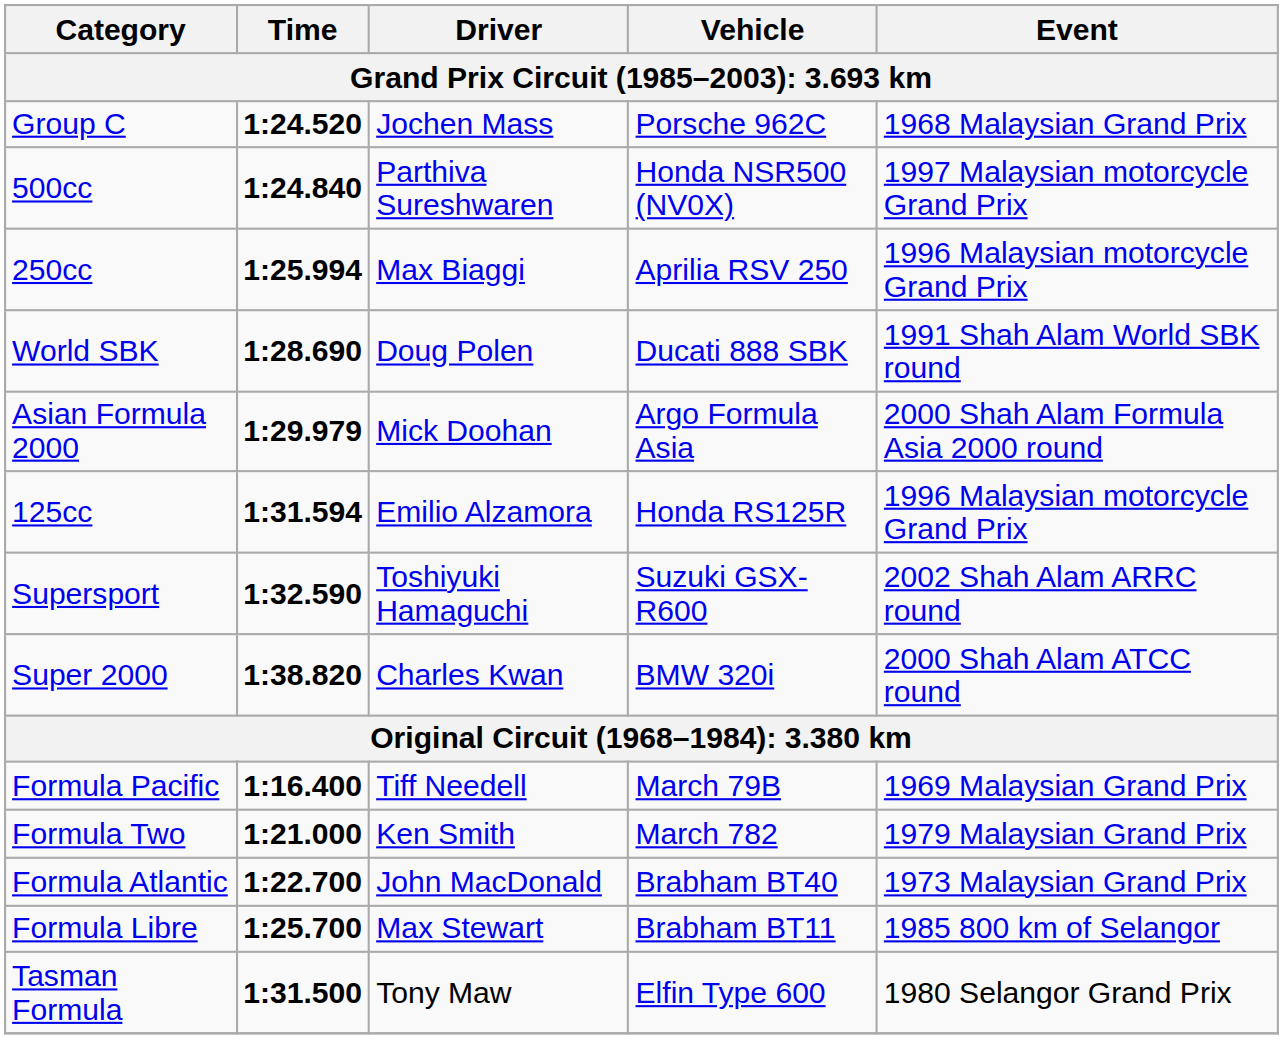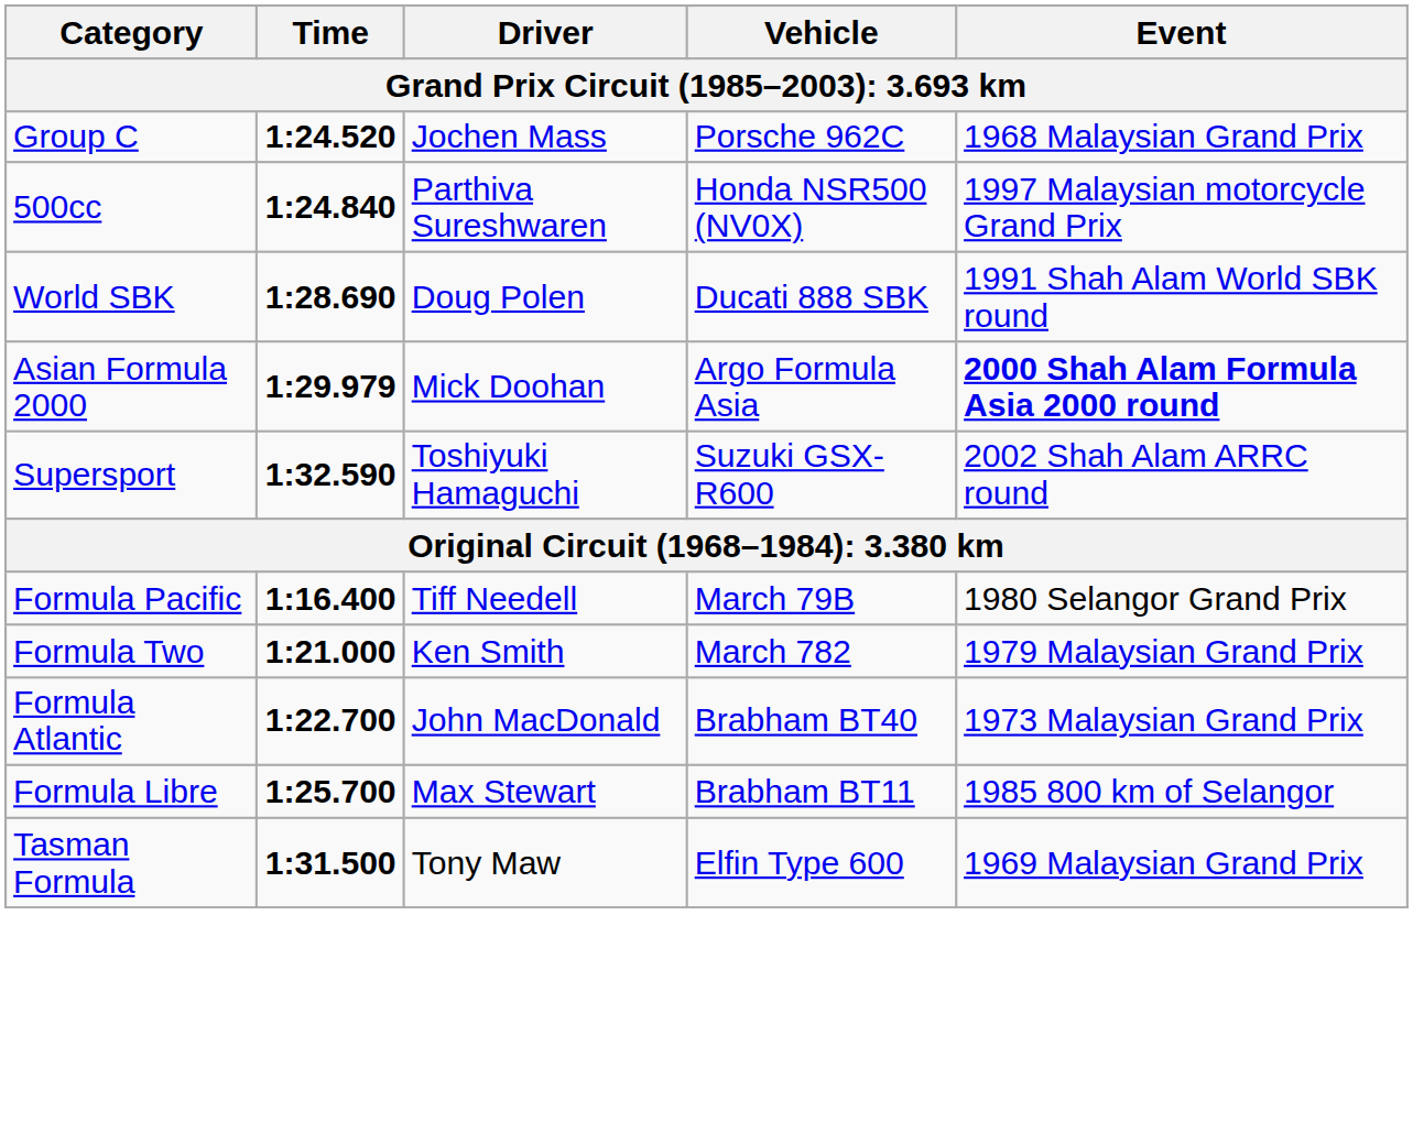 <table class=wikitable style="font-size:90%",>
 <tr>
 <th>Category</th>
 <th>Time</th>
 <th>Driver</th>
 <th>Vehicle</th>
 <th>Event</th>
 </tr>
 <tr>
 <th colspan=5>Grand Prix Circuit (1985–2003): 3.693 km</th>
 </tr>
 <tr>
 <td><a href='#'>Group C</a></td>
 <td><strong>1:24.520</strong></td>
 <td><a href='#'>Jochen Mass</a></td>
 <td><a href='#'>Porsche 962C</a></td>
 <td><a href='#'>1968 Malaysian Grand Prix</a></td>
 </tr>
 <tr>
 <td><a href='#'>500cc</a></td>
 <td><strong>1:24.840</strong></td>
 <td><a href='#'>Parthiva Sureshwaren</a></td>
 <td><a href='#'>Honda NSR500 (NV0X)</a></td>
 <td><a href='#'>1997 Malaysian motorcycle Grand Prix</a></td>
 </tr>
 <tr>
-<td><a href='#'>250cc</a></td>
-<td><strong>1:25.994</strong></td>
-<td><a href='#'>Max Biaggi</a></td>
-<td><a href='#'>Aprilia RSV 250</a></td>
-<td><a href='#'>1996 Malaysian motorcycle Grand Prix</a></td>
-</tr>
-<tr>
 <td><a href='#'>World SBK</a></td>
 <td><strong>1:28.690</strong></td>
 <td><a href='#'>Doug Polen</a></td>
 <td><a href='#'>Ducati 888 SBK</a></td>
 <td><a href='#'>1991 Shah Alam World SBK round</a></td>
 </tr>
 <tr>
 <td><a href='#'>Asian Formula 2000</a></td>
 <td><strong>1:29.979</strong></td>
 <td><a href='#'>Mick Doohan</a></td>
 <td><a href='#'>Argo Formula Asia</a></td>
-<td><a href='#'>2000 Shah Alam Formula Asia 2000 round</a></td>
-</tr>
-<tr>
-<td><a href='#'>125cc</a></td>
-<td><strong>1:31.594</strong></td>
-<td><a href='#'>Emilio Alzamora</a></td>
-<td><a href='#'>Honda RS125R</a></td>
-<td><a href='#'>1996 Malaysian motorcycle Grand Prix</a></td>
+<td><strong><a href='#'>2000 Shah Alam Formula Asia 2000 round</a></strong></td>
 </tr>
 <tr>
 <td><a href='#'>Supersport</a></td>
 <td><strong>1:32.590</strong></td>
 <td><a href='#'>Toshiyuki Hamaguchi</a></td>
 <td><a href='#'>Suzuki GSX-R600</a></td>
 <td><a href='#'>2002 Shah Alam ARRC round</a></td>
 </tr>
 <tr>
-<td><a href='#'>Super 2000</a></td>
-<td><strong>1:38.820</strong></td>
-<td><a href='#'>Charles Kwan</a></td>
-<td><a href='#'>BMW 320i</a></td>
-<td><a href='#'>2000 Shah Alam ATCC round</a></td>
-</tr>
-<tr>
 <th colspan=5>Original Circuit (1968–1984): 3.380 km</th>
 </tr>
 <tr>
 <td><a href='#'>Formula Pacific</a></td>
 <td><strong>1:16.400</strong></td>
 <td><a href='#'>Tiff Needell</a></td>
 <td><a href='#'>March 79B</a></td>
-<td><a href='#'>1969 Malaysian Grand Prix</a></td>
+<td>1980 Selangor Grand Prix</td>
 </tr>
 <tr>
 <td><a href='#'>Formula Two</a></td>
 <td><strong>1:21.000</strong></td>
 <td><a href='#'>Ken Smith</a></td>
 <td><a href='#'>March 782</a></td>
 <td><a href='#'>1979 Malaysian Grand Prix</a></td>
 </tr>
 <tr>
 <td><a href='#'>Formula Atlantic</a></td>
 <td><strong>1:22.700</strong></td>
 <td><a href='#'>John MacDonald</a></td>
 <td><a href='#'>Brabham BT40</a></td>
 <td><a href='#'>1973 Malaysian Grand Prix</a></td>
 </tr>
 <tr>
 <td><a href='#'>Formula Libre</a></td>
 <td><strong>1:25.700</strong></td>
 <td><a href='#'>Max Stewart</a></td>
 <td><a href='#'>Brabham BT11</a></td>
 <td><a href='#'>1985 800 km of Selangor</a></td>
 </tr>
 <tr>
 <td><a href='#'>Tasman Formula</a></td>
 <td><strong>1:31.500</strong></td>
 <td>Tony Maw</td>
 <td><a href='#'>Elfin Type 600</a></td>
-<td>1980 Selangor Grand Prix</td>
+<td><a href='#'>1969 Malaysian Grand Prix</a></td>
 </tr>
 <tr>
 </tr>
 </table>
